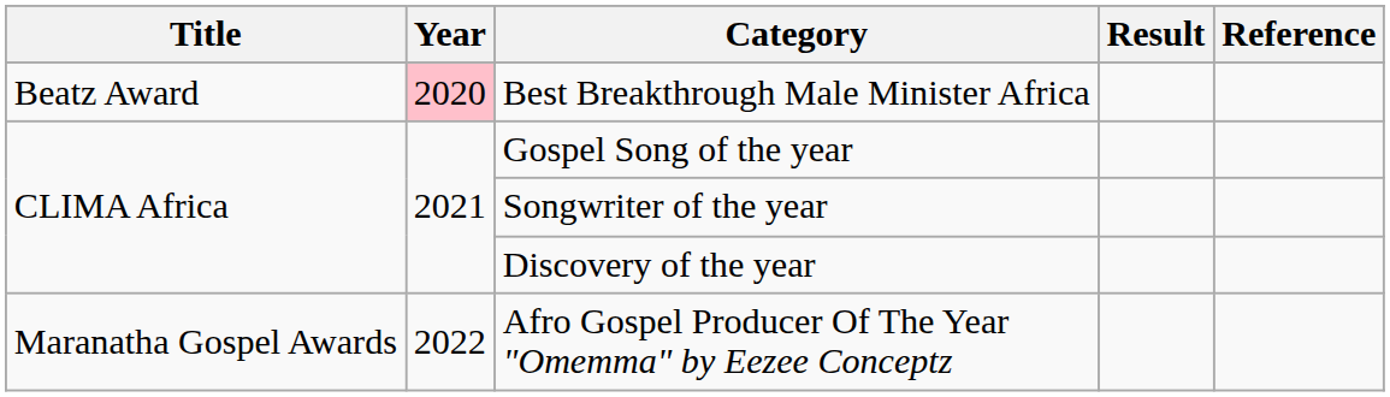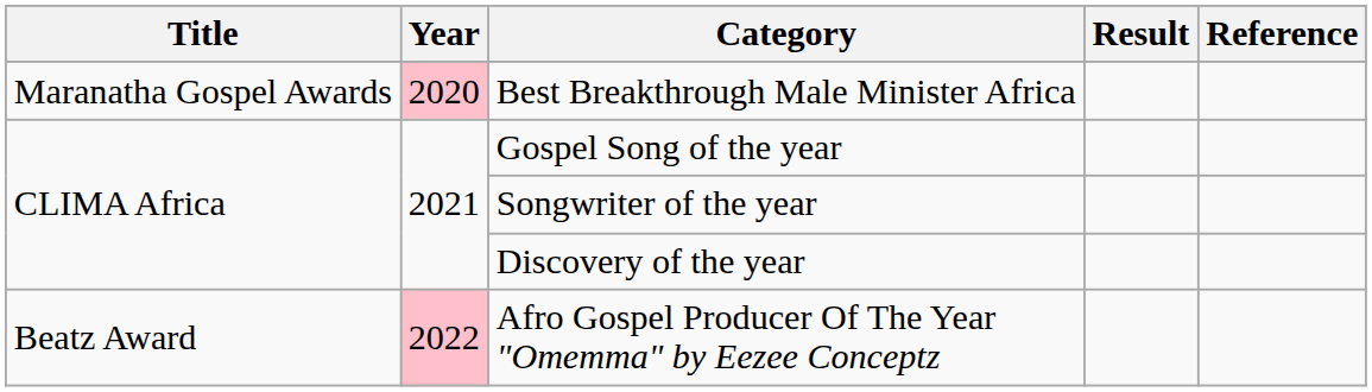 <table class="wikitable">
 <tr>
 <th>Title</th>
 <th>Year</th>
 <th>Category</th>
 <th>Result</th>
 <th>Reference</th>
 </tr>
 <tr>
-<td>Beatz Award</td>
+<td>Maranatha Gospel Awards</td>
 <td style="background: pink;">2020</td>
 <td>Best Breakthrough Male Minister Africa</td>
 <td></td>
 <td></td>
 </tr>
 <tr>
 <td rowspan="3">CLIMA Africa</td>
 <td rowspan="3">2021</td>
 <td>Gospel Song of the year</td>
 <td></td>
 <td></td>
 </tr>
 <tr>
 <td>Songwriter of the year</td>
 <td></td>
 <td></td>
 </tr>
 <tr>
 <td>Discovery of the year</td>
 <td></td>
 <td></td>
 </tr>
 <tr>
-<td>Maranatha Gospel Awards</td>
-<td>2022</td>
+<td>Beatz Award</td>
+<td style="background: pink;">2022</td>
 <td>Afro Gospel Producer Of The Year<br><em>"Omemma" by Eezee Conceptz</em></td>
 <td></td>
 <td></td>
 </tr>
 </table>
